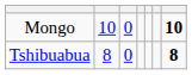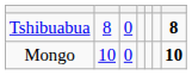 <table class="wikitable" style="text-align:center;">
 <tr>
 <th></th>
 <th></th>
 <th></th>
 <th></th>
 <th></th>
 <th></th>
 <th></th>
 </tr>
 <tr>
+<td><a href='#'>Tshibuabua</a></td>
+<td><a href='#'>8</a></td>
+<td><a href='#'>0</a></td>
+<td></td>
+<td></td>
+<td></td>
+<td><strong>8</strong></td>
+</tr>
+<tr>
 <td>Mongo</td>
 <td><a href='#'>10</a></td>
 <td><a href='#'>0</a></td>
 <td></td>
 <td></td>
 <td></td>
 <td><strong>10</strong></td>
 </tr>
-<tr>
-<td><a href='#'>Tshibuabua</a></td>
-<td><a href='#'>8</a></td>
-<td><a href='#'>0</a></td>
-<td></td>
-<td></td>
-<td></td>
-<td><strong>8</strong></td>
-</tr>
 </table>
